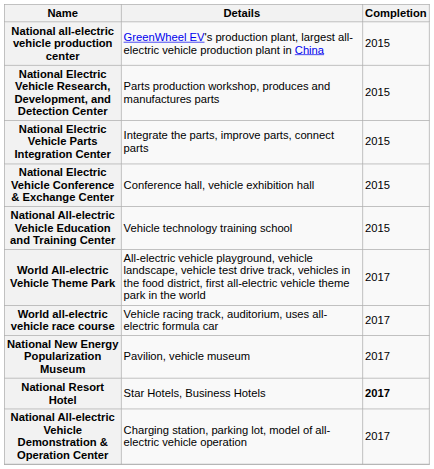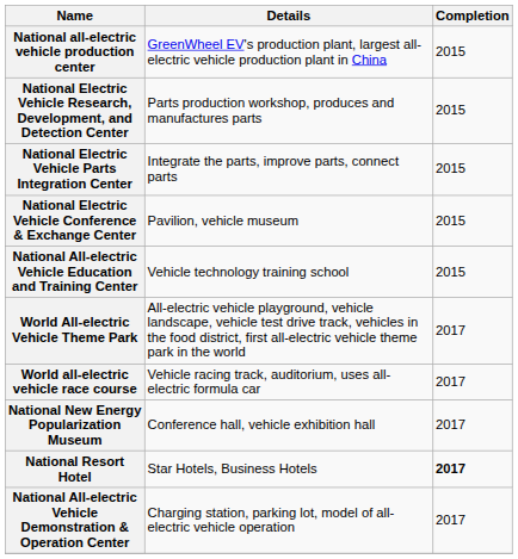 <table class="wikitable">
 <tr>
 <th width=30%>Name</th>
 <th width=100%>Details</th>
 <th width=10%>Completion</th>
 </tr>
 <tr>
 <th>National all-electric vehicle production center</th>
 <td><a href='#'>GreenWheel EV</a>'s production plant, largest all-electric vehicle production plant in <a href='#'>China</a></td>
 <td>2015</td>
 </tr>
 <tr>
 <th>National Electric Vehicle Research, Development, and Detection Center</th>
 <td>Parts production workshop, produces and manufactures parts</td>
 <td>2015</td>
 </tr>
 <tr>
 <th>National Electric Vehicle Parts Integration Center</th>
 <td>Integrate the parts, improve parts, connect parts</td>
 <td>2015</td>
 </tr>
 <tr>
 <th>National Electric Vehicle Conference & Exchange Center</th>
-<td>Conference hall, vehicle exhibition hall</td>
+<td>Pavilion, vehicle museum</td>
 <td>2015</td>
 </tr>
 <tr>
 <th>National All-electric Vehicle Education and Training Center</th>
 <td>Vehicle technology training school</td>
 <td>2015</td>
 </tr>
 <tr>
 <th>World All-electric Vehicle Theme Park</th>
 <td>All-electric vehicle playground, vehicle landscape, vehicle test drive track, vehicles in the food district, first all-electric vehicle theme park in the world</td>
 <td>2017</td>
 </tr>
 <tr>
 <th>World all-electric vehicle race course</th>
 <td>Vehicle racing track, auditorium, uses all-electric formula car</td>
 <td>2017</td>
 </tr>
 <tr>
 <th>National New Energy Popularization Museum</th>
-<td>Pavilion, vehicle museum</td>
+<td>Conference hall, vehicle exhibition hall</td>
 <td>2017</td>
 </tr>
 <tr>
 <th>National Resort Hotel</th>
 <td>Star Hotels, Business Hotels</td>
 <td><strong>2017</strong></td>
 </tr>
 <tr>
 <th>National All-electric Vehicle Demonstration & Operation Center</th>
 <td>Charging station, parking lot, model of all-electric vehicle operation</td>
 <td>2017</td>
 </tr>
 <tr>
 </tr>
 </table>
